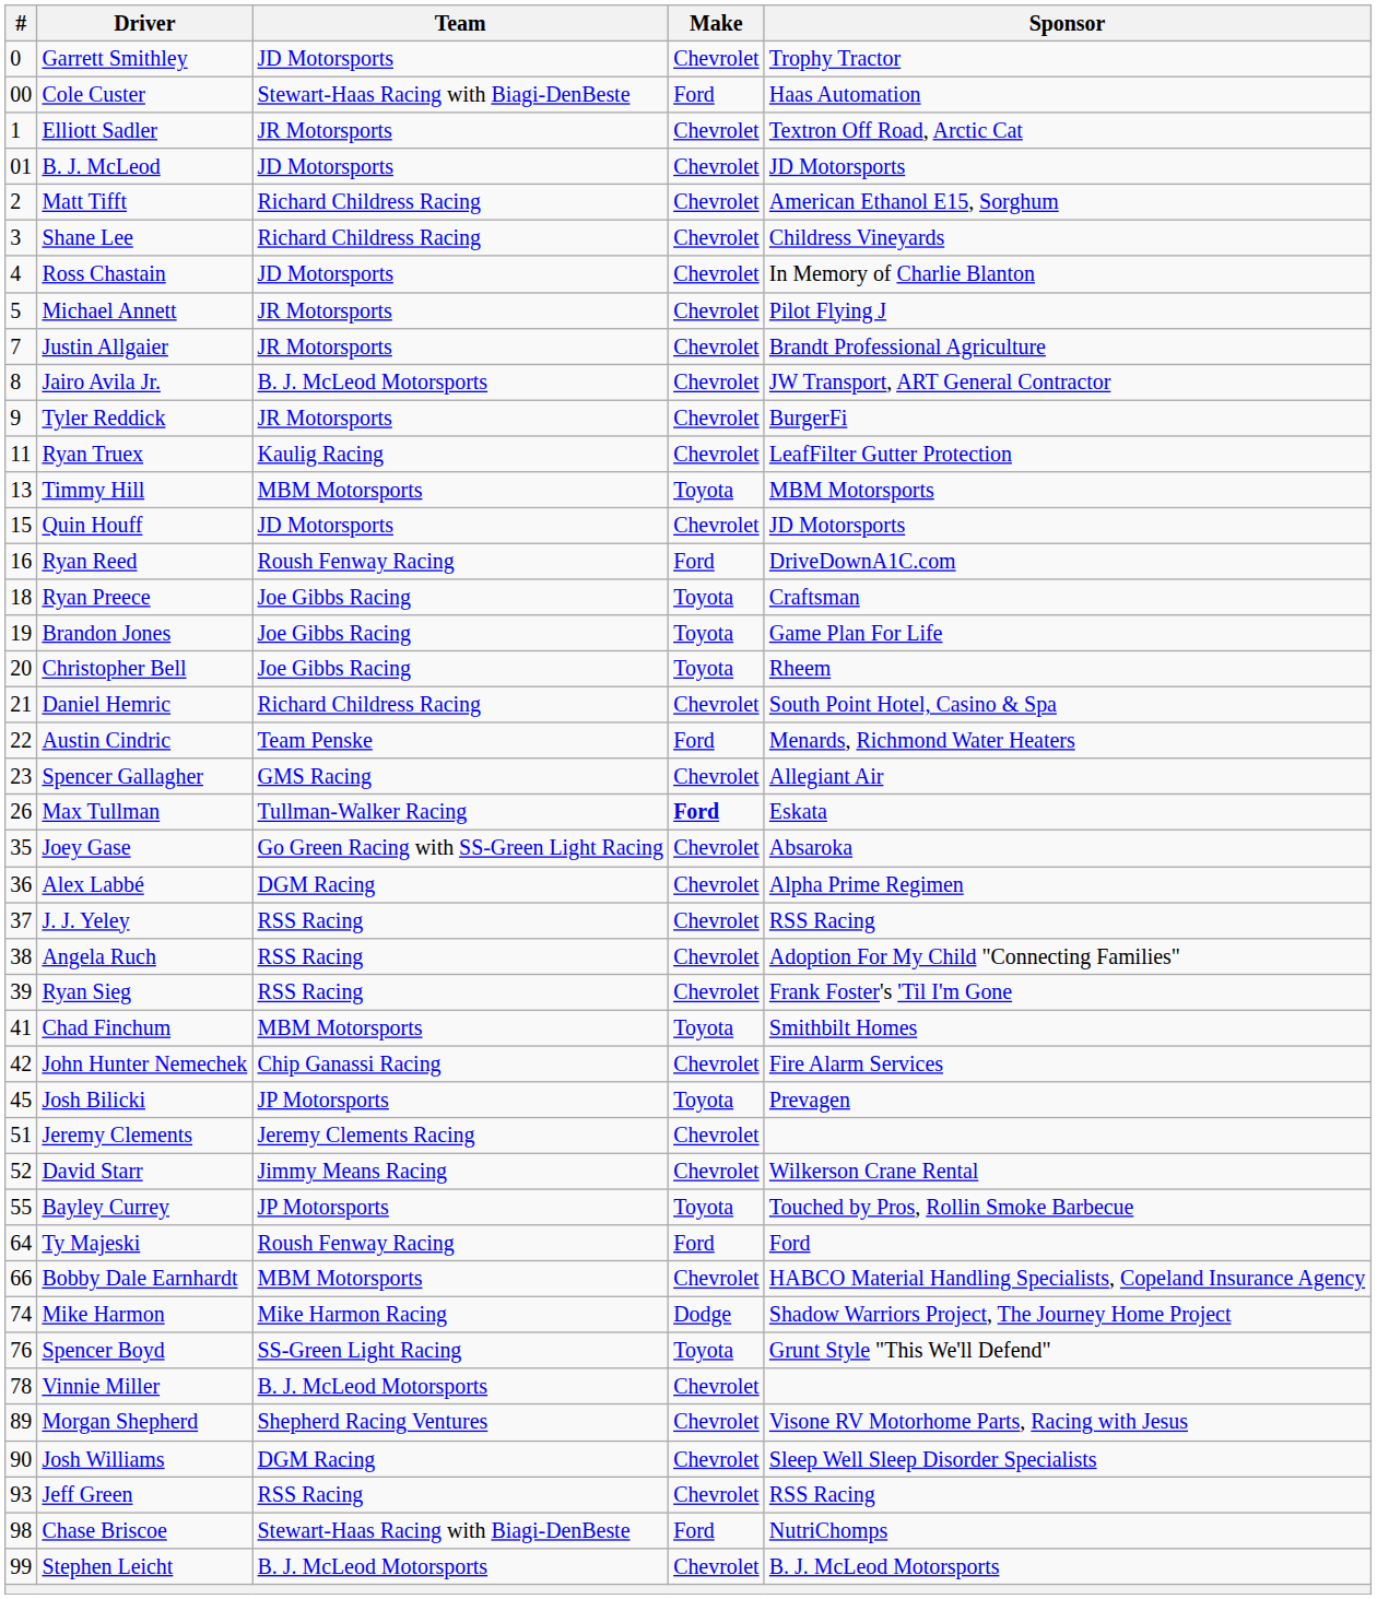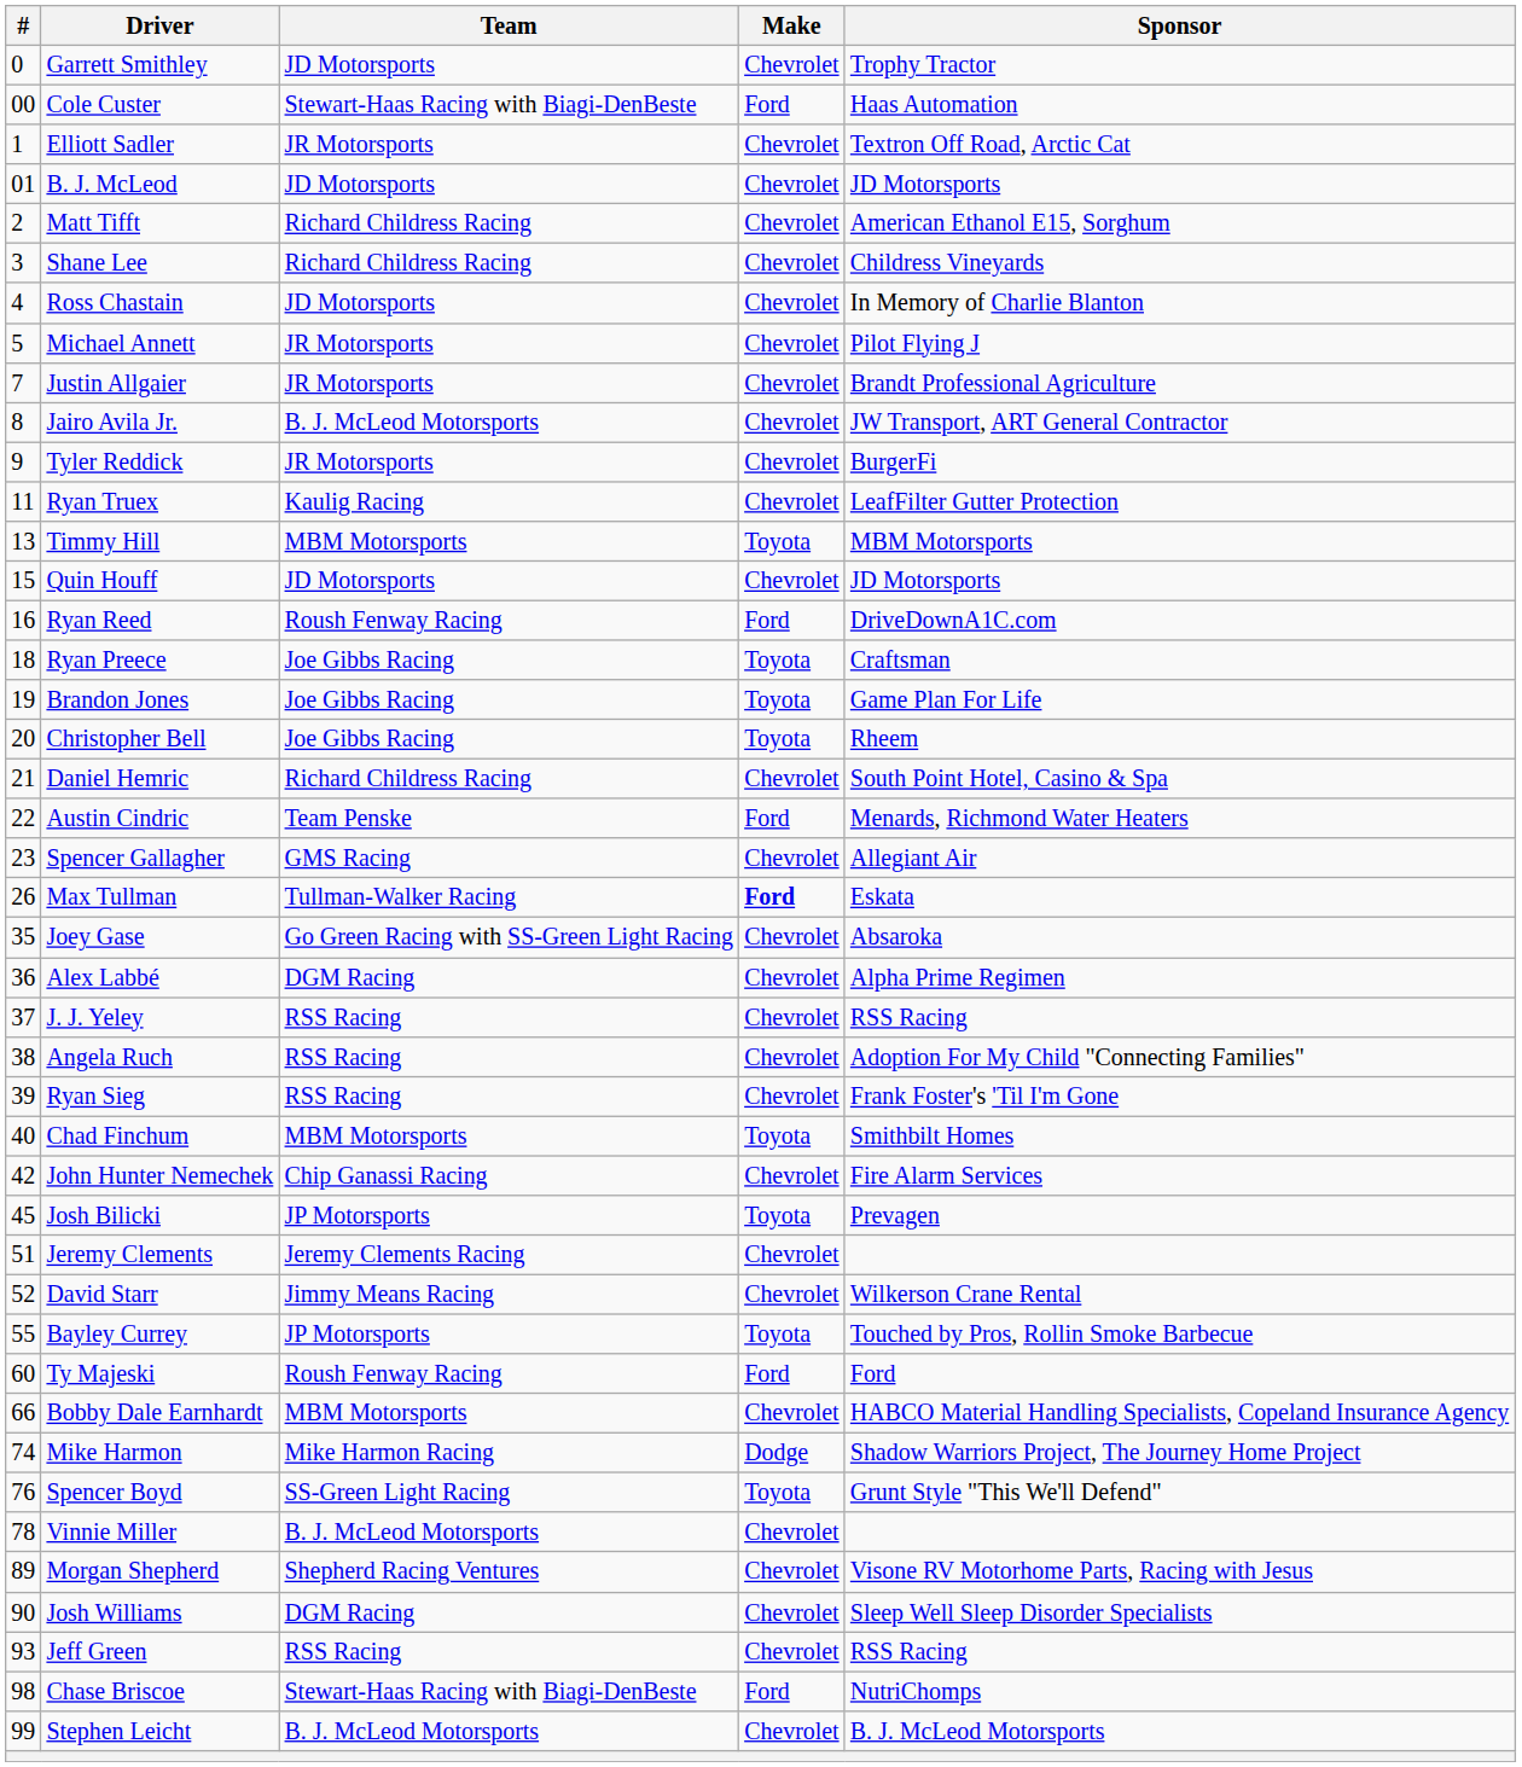 <table class="wikitable" style="font-size:95%">
 <tr>
 <th>#</th>
 <th>Driver</th>
 <th>Team</th>
 <th>Make</th>
 <th>Sponsor</th>
 </tr>
 <tr>
 <td>0</td>
 <td><a href='#'>Garrett Smithley</a></td>
 <td><a href='#'>JD Motorsports</a></td>
 <td><a href='#'>Chevrolet</a></td>
 <td><a href='#'>Trophy Tractor</a></td>
 </tr>
 <tr>
 <td>00</td>
 <td><a href='#'>Cole Custer</a></td>
 <td><a href='#'>Stewart-Haas Racing</a> with <a href='#'>Biagi-DenBeste</a></td>
 <td><a href='#'>Ford</a></td>
 <td><a href='#'>Haas Automation</a></td>
 </tr>
 <tr>
 <td>1</td>
 <td><a href='#'>Elliott Sadler</a></td>
 <td><a href='#'>JR Motorsports</a></td>
 <td><a href='#'>Chevrolet</a></td>
 <td><a href='#'>Textron Off Road</a>, <a href='#'>Arctic Cat</a></td>
 </tr>
 <tr>
 <td>01</td>
 <td><a href='#'>B. J. McLeod</a></td>
 <td><a href='#'>JD Motorsports</a></td>
 <td><a href='#'>Chevrolet</a></td>
 <td><a href='#'>JD Motorsports</a></td>
 </tr>
 <tr>
 <td>2</td>
 <td><a href='#'>Matt Tifft</a></td>
 <td><a href='#'>Richard Childress Racing</a></td>
 <td><a href='#'>Chevrolet</a></td>
 <td><a href='#'>American Ethanol E15</a>, <a href='#'>Sorghum</a></td>
 </tr>
 <tr>
 <td>3</td>
 <td><a href='#'>Shane Lee</a></td>
 <td><a href='#'>Richard Childress Racing</a></td>
 <td><a href='#'>Chevrolet</a></td>
 <td><a href='#'>Childress Vineyards</a></td>
 </tr>
 <tr>
 <td>4</td>
 <td><a href='#'>Ross Chastain</a></td>
 <td><a href='#'>JD Motorsports</a></td>
 <td><a href='#'>Chevrolet</a></td>
 <td>In Memory of <a href='#'>Charlie Blanton</a></td>
 </tr>
 <tr>
 <td>5</td>
 <td><a href='#'>Michael Annett</a></td>
 <td><a href='#'>JR Motorsports</a></td>
 <td><a href='#'>Chevrolet</a></td>
 <td><a href='#'>Pilot Flying J</a></td>
 </tr>
 <tr>
 <td>7</td>
 <td><a href='#'>Justin Allgaier</a></td>
 <td><a href='#'>JR Motorsports</a></td>
 <td><a href='#'>Chevrolet</a></td>
 <td><a href='#'>Brandt Professional Agriculture</a></td>
 </tr>
 <tr>
 <td>8</td>
 <td><a href='#'>Jairo Avila Jr.</a></td>
 <td><a href='#'>B. J. McLeod Motorsports</a></td>
 <td><a href='#'>Chevrolet</a></td>
 <td><a href='#'>JW Transport</a>, <a href='#'>ART General Contractor</a></td>
 </tr>
 <tr>
 <td>9</td>
 <td><a href='#'>Tyler Reddick</a></td>
 <td><a href='#'>JR Motorsports</a></td>
 <td><a href='#'>Chevrolet</a></td>
 <td><a href='#'>BurgerFi</a></td>
 </tr>
 <tr>
 <td>11</td>
 <td><a href='#'>Ryan Truex</a></td>
 <td><a href='#'>Kaulig Racing</a></td>
 <td><a href='#'>Chevrolet</a></td>
 <td><a href='#'>LeafFilter Gutter Protection</a></td>
 </tr>
 <tr>
 <td>13</td>
 <td><a href='#'>Timmy Hill</a></td>
 <td><a href='#'>MBM Motorsports</a></td>
 <td><a href='#'>Toyota</a></td>
 <td><a href='#'>MBM Motorsports</a></td>
 </tr>
 <tr>
 <td>15</td>
 <td><a href='#'>Quin Houff</a></td>
 <td><a href='#'>JD Motorsports</a></td>
 <td><a href='#'>Chevrolet</a></td>
 <td><a href='#'>JD Motorsports</a></td>
 </tr>
 <tr>
 <td>16</td>
 <td><a href='#'>Ryan Reed</a></td>
 <td><a href='#'>Roush Fenway Racing</a></td>
 <td><a href='#'>Ford</a></td>
 <td><a href='#'>DriveDownA1C.com</a></td>
 </tr>
 <tr>
 <td>18</td>
 <td><a href='#'>Ryan Preece</a></td>
 <td><a href='#'>Joe Gibbs Racing</a></td>
 <td><a href='#'>Toyota</a></td>
 <td><a href='#'>Craftsman</a></td>
 </tr>
 <tr>
 <td>19</td>
 <td><a href='#'>Brandon Jones</a></td>
 <td><a href='#'>Joe Gibbs Racing</a></td>
 <td><a href='#'>Toyota</a></td>
 <td><a href='#'>Game Plan For Life</a></td>
 </tr>
 <tr>
 <td>20</td>
 <td><a href='#'>Christopher Bell</a></td>
 <td><a href='#'>Joe Gibbs Racing</a></td>
 <td><a href='#'>Toyota</a></td>
 <td><a href='#'>Rheem</a></td>
 </tr>
 <tr>
 <td>21</td>
 <td><a href='#'>Daniel Hemric</a></td>
 <td><a href='#'>Richard Childress Racing</a></td>
 <td><a href='#'>Chevrolet</a></td>
 <td><a href='#'>South Point Hotel, Casino & Spa</a></td>
 </tr>
 <tr>
 <td>22</td>
 <td><a href='#'>Austin Cindric</a></td>
 <td><a href='#'>Team Penske</a></td>
 <td><a href='#'>Ford</a></td>
 <td><a href='#'>Menards</a>, <a href='#'>Richmond Water Heaters</a></td>
 </tr>
 <tr>
 <td>23</td>
 <td><a href='#'>Spencer Gallagher</a></td>
 <td><a href='#'>GMS Racing</a></td>
 <td><a href='#'>Chevrolet</a></td>
 <td><a href='#'>Allegiant Air</a></td>
 </tr>
 <tr>
 <td>26</td>
 <td><a href='#'>Max Tullman</a></td>
 <td><a href='#'>Tullman-Walker Racing</a></td>
 <td><strong><a href='#'>Ford</a></strong></td>
 <td><a href='#'>Eskata</a></td>
 </tr>
 <tr>
 <td>35</td>
 <td><a href='#'>Joey Gase</a></td>
 <td><a href='#'>Go Green Racing</a> with <a href='#'>SS-Green Light Racing</a></td>
 <td><a href='#'>Chevrolet</a></td>
 <td><a href='#'>Absaroka</a></td>
 </tr>
 <tr>
 <td>36</td>
 <td><a href='#'>Alex Labbé</a></td>
 <td><a href='#'>DGM Racing</a></td>
 <td><a href='#'>Chevrolet</a></td>
 <td><a href='#'>Alpha Prime Regimen</a></td>
 </tr>
 <tr>
 <td>37</td>
 <td><a href='#'>J. J. Yeley</a></td>
 <td><a href='#'>RSS Racing</a></td>
 <td><a href='#'>Chevrolet</a></td>
 <td><a href='#'>RSS Racing</a></td>
 </tr>
 <tr>
 <td>38</td>
 <td><a href='#'>Angela Ruch</a></td>
 <td><a href='#'>RSS Racing</a></td>
 <td><a href='#'>Chevrolet</a></td>
 <td><a href='#'>Adoption For My Child</a> "Connecting Families"</td>
 </tr>
 <tr>
 <td>39</td>
 <td><a href='#'>Ryan Sieg</a></td>
 <td><a href='#'>RSS Racing</a></td>
 <td><a href='#'>Chevrolet</a></td>
 <td><a href='#'>Frank Foster</a>'s <a href='#'>'Til I'm Gone</a></td>
 </tr>
 <tr>
-<td>41</td>
+<td>40</td>
 <td><a href='#'>Chad Finchum</a></td>
 <td><a href='#'>MBM Motorsports</a></td>
 <td><a href='#'>Toyota</a></td>
 <td><a href='#'>Smithbilt Homes</a></td>
 </tr>
 <tr>
 <td>42</td>
 <td><a href='#'>John Hunter Nemechek</a></td>
 <td><a href='#'>Chip Ganassi Racing</a></td>
 <td><a href='#'>Chevrolet</a></td>
 <td><a href='#'>Fire Alarm Services</a></td>
 </tr>
 <tr>
 <td>45</td>
 <td><a href='#'>Josh Bilicki</a></td>
 <td><a href='#'>JP Motorsports</a></td>
 <td><a href='#'>Toyota</a></td>
 <td><a href='#'>Prevagen</a></td>
 </tr>
 <tr>
 <td>51</td>
 <td><a href='#'>Jeremy Clements</a></td>
 <td><a href='#'>Jeremy Clements Racing</a></td>
 <td><a href='#'>Chevrolet</a></td>
 <td></td>
 </tr>
 <tr>
 <td>52</td>
 <td><a href='#'>David Starr</a></td>
 <td><a href='#'>Jimmy Means Racing</a></td>
 <td><a href='#'>Chevrolet</a></td>
 <td><a href='#'>Wilkerson Crane Rental</a></td>
 </tr>
 <tr>
 <td>55</td>
 <td><a href='#'>Bayley Currey</a></td>
 <td><a href='#'>JP Motorsports</a></td>
 <td><a href='#'>Toyota</a></td>
 <td><a href='#'>Touched by Pros</a>, <a href='#'>Rollin Smoke Barbecue</a></td>
 </tr>
 <tr>
-<td>64</td>
+<td>60</td>
 <td><a href='#'>Ty Majeski</a></td>
 <td><a href='#'>Roush Fenway Racing</a></td>
 <td><a href='#'>Ford</a></td>
 <td><a href='#'>Ford</a></td>
 </tr>
 <tr>
 <td>66</td>
 <td><a href='#'>Bobby Dale Earnhardt</a></td>
 <td><a href='#'>MBM Motorsports</a></td>
 <td><a href='#'>Chevrolet</a></td>
 <td><a href='#'>HABCO Material Handling Specialists</a>, <a href='#'>Copeland Insurance Agency</a></td>
 </tr>
 <tr>
 <td>74</td>
 <td><a href='#'>Mike Harmon</a></td>
 <td><a href='#'>Mike Harmon Racing</a></td>
 <td><a href='#'>Dodge</a></td>
 <td><a href='#'>Shadow Warriors Project</a>, <a href='#'>The Journey Home Project</a></td>
 </tr>
 <tr>
 <td>76</td>
 <td><a href='#'>Spencer Boyd</a></td>
 <td><a href='#'>SS-Green Light Racing</a></td>
 <td><a href='#'>Toyota</a></td>
 <td><a href='#'>Grunt Style</a> "This We'll Defend"</td>
 </tr>
 <tr>
 <td>78</td>
 <td><a href='#'>Vinnie Miller</a></td>
 <td><a href='#'>B. J. McLeod Motorsports</a></td>
 <td><a href='#'>Chevrolet</a></td>
 <td></td>
 </tr>
 <tr>
 <td>89</td>
 <td><a href='#'>Morgan Shepherd</a></td>
 <td><a href='#'>Shepherd Racing Ventures</a></td>
 <td><a href='#'>Chevrolet</a></td>
 <td><a href='#'>Visone RV Motorhome Parts</a>, <a href='#'>Racing with Jesus</a></td>
 </tr>
 <tr>
 <td>90</td>
 <td><a href='#'>Josh Williams</a></td>
 <td><a href='#'>DGM Racing</a></td>
 <td><a href='#'>Chevrolet</a></td>
 <td><a href='#'>Sleep Well Sleep Disorder Specialists</a></td>
 </tr>
 <tr>
 <td>93</td>
 <td><a href='#'>Jeff Green</a></td>
 <td><a href='#'>RSS Racing</a></td>
 <td><a href='#'>Chevrolet</a></td>
 <td><a href='#'>RSS Racing</a></td>
 </tr>
 <tr>
 <td>98</td>
 <td><a href='#'>Chase Briscoe</a></td>
 <td><a href='#'>Stewart-Haas Racing</a> with <a href='#'>Biagi-DenBeste</a></td>
 <td><a href='#'>Ford</a></td>
 <td><a href='#'>NutriChomps</a></td>
 </tr>
 <tr>
 <td>99</td>
 <td><a href='#'>Stephen Leicht</a></td>
 <td><a href='#'>B. J. McLeod Motorsports</a></td>
 <td><a href='#'>Chevrolet</a></td>
 <td><a href='#'>B. J. McLeod Motorsports</a></td>
 </tr>
 <tr>
 <th colspan="5"></th>
 </tr>
 </table>
